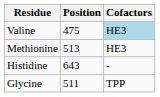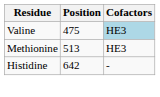 <table class="wikitable" border="1">
 <tr>
 <th>Residue</th>
 <th>Position</th>
 <th>Cofactors</th>
 </tr>
 <tr>
 <td>Valine</td>
 <td>475</td>
 <td style="background: lightblue;">HE3</td>
 </tr>
 <tr>
 <td>Methionine</td>
 <td>513</td>
 <td>HE3</td>
 </tr>
 <tr>
 <td>Histidine</td>
-<td>643</td>
+<td>642</td>
 <td>-</td>
 </tr>
-<tr>
-<td>Glycine</td>
-<td>511</td>
-<td>TPP</td>
-</tr>
 </table>
